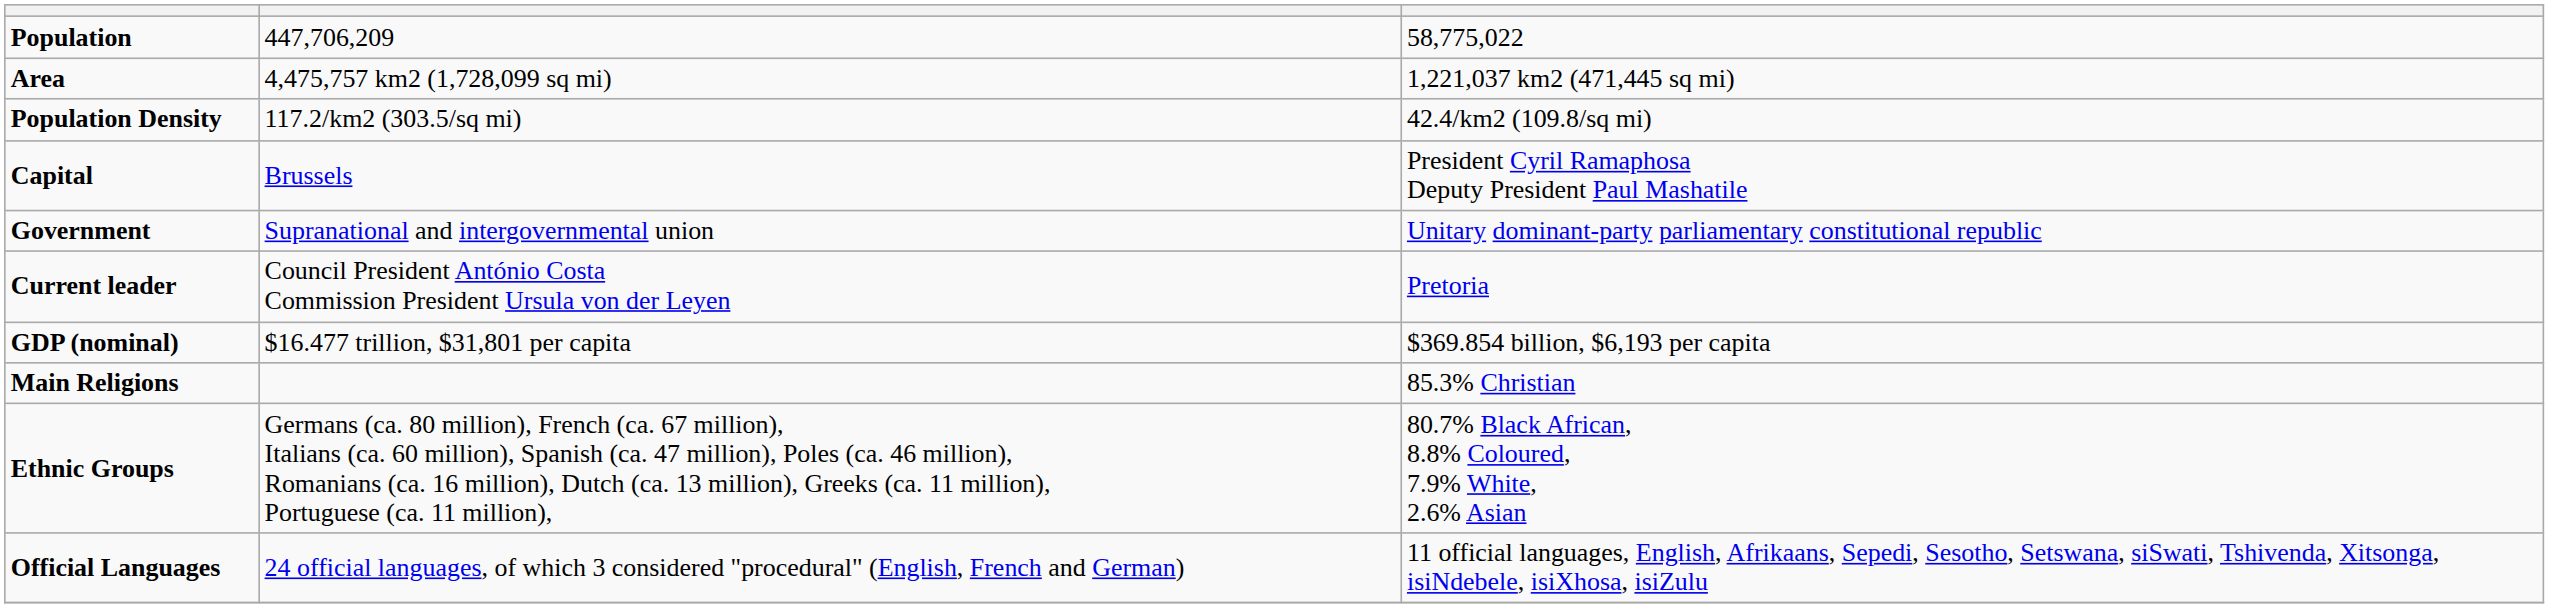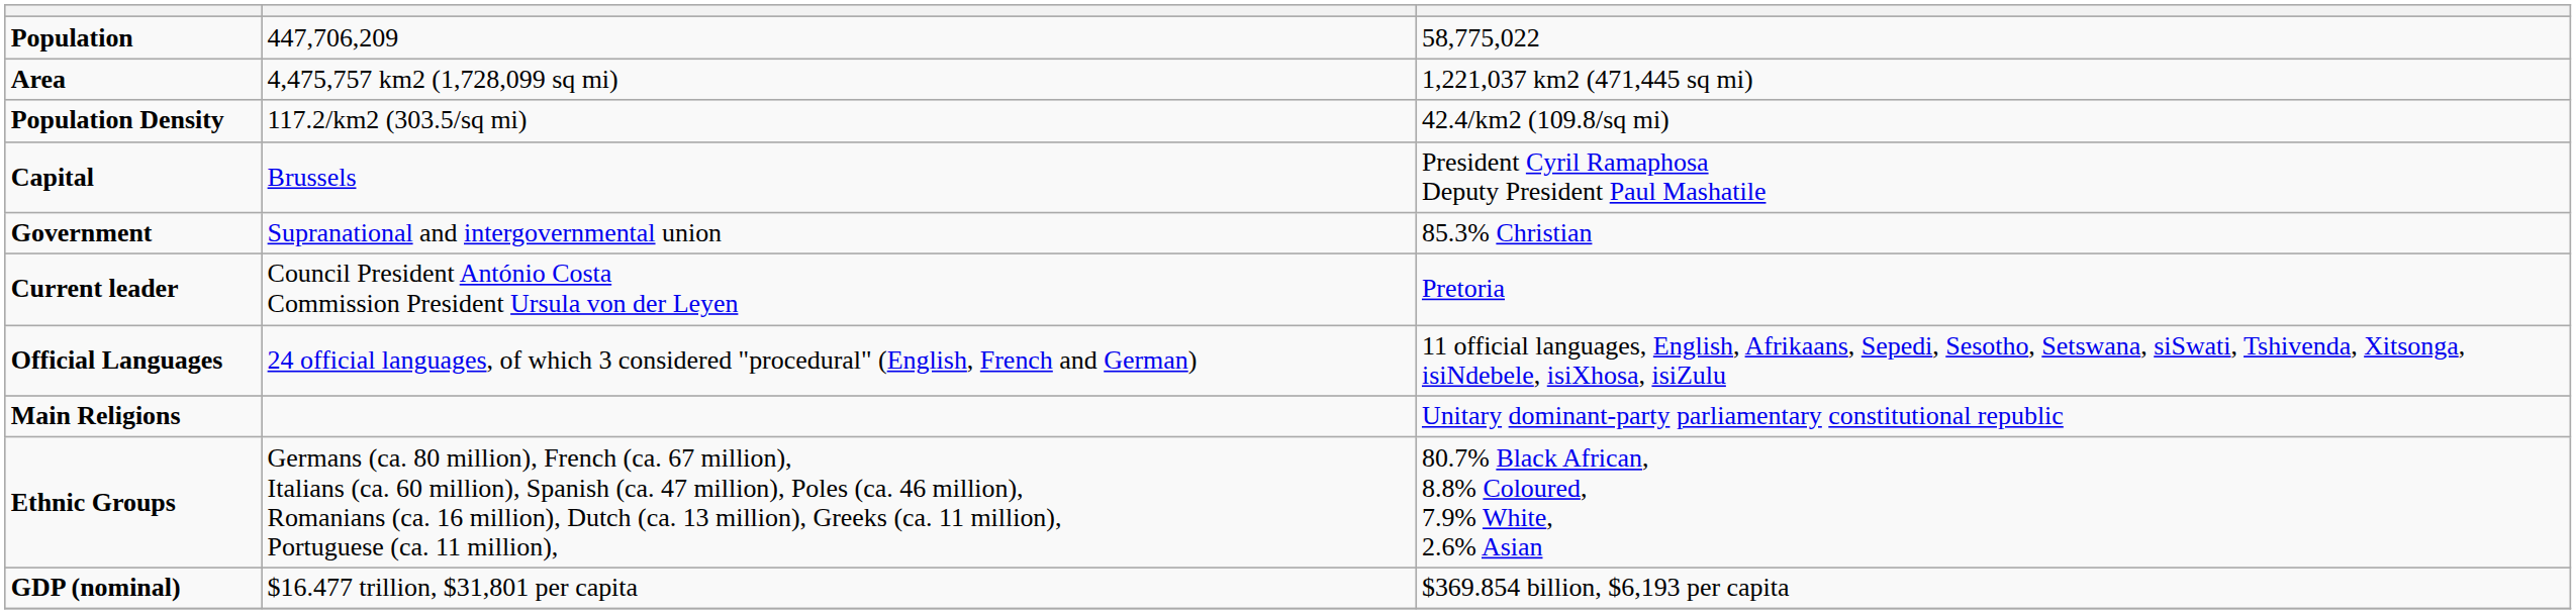 <table class="wikitable">
 <tr>
 <th style="width:10%;"></th>
 <th style="width:45%;"></th>
 <th style="width:45%;"></th>
 </tr>
 <tr>
 <td><strong>Population</strong></td>
 <td>447,706,209</td>
 <td>58,775,022</td>
 </tr>
 <tr>
 <td><strong>Area</strong></td>
 <td>4,475,757 km2 (1,728,099 sq mi)</td>
 <td>1,221,037 km2 (471,445 sq mi)</td>
 </tr>
 <tr>
 <td><strong>Population Density</strong></td>
 <td>117.2/km2 (303.5/sq mi)</td>
 <td>42.4/km2 (109.8/sq mi)</td>
 </tr>
 <tr>
 <td><strong>Capital</strong></td>
 <td><a href='#'>Brussels</a></td>
 <td>President <a href='#'>Cyril Ramaphosa</a> <br>Deputy President <a href='#'>Paul Mashatile</a></td>
 </tr>
 <tr>
 <td><strong>Government</strong></td>
 <td><a href='#'>Supranational</a> and <a href='#'>intergovernmental</a> union</td>
-<td><a href='#'>Unitary</a> <a href='#'>dominant-party</a> <a href='#'>parliamentary</a> <a href='#'>constitutional republic</a></td>
+<td>85.3% <a href='#'>Christian</a><br></td>
 </tr>
 <tr>
 <td><strong>Current leader</strong></td>
 <td>Council President <a href='#'>António Costa</a><br>Commission President <a href='#'>Ursula von der Leyen</a></td>
 <td><a href='#'>Pretoria</a></td>
 </tr>
 <tr>
-<td><strong>GDP (nominal)</strong></td>
-<td>$16.477 trillion, $31,801 per capita</td>
-<td>$369.854 billion, $6,193 per capita</td>
+<td><strong>Official Languages</strong></td>
+<td><a href='#'>24 official languages</a>, of which 3 considered "procedural" (<a href='#'>English</a>, <a href='#'>French</a> and <a href='#'>German</a>)</td>
+<td Languages of the South Africa>11 official languages, <a href='#'>English</a>, <a href='#'>Afrikaans</a>, <a href='#'>Sepedi</a>, <a href='#'>Sesotho</a>, <a href='#'>Setswana</a>, <a href='#'>siSwati</a>, <a href='#'>Tshivenda</a>, <a href='#'>Xitsonga</a>, <a href='#'>isiNdebele</a>, <a href='#'>isiXhosa</a>, <a href='#'>isiZulu</a></td>
 </tr>
 <tr>
 <td><strong>Main Religions</strong></td>
 <td></td>
-<td>85.3% <a href='#'>Christian</a><br></td>
+<td><a href='#'>Unitary</a> <a href='#'>dominant-party</a> <a href='#'>parliamentary</a> <a href='#'>constitutional republic</a></td>
 </tr>
 <tr>
 <td><strong>Ethnic Groups</strong></td>
 <td>Germans (ca. 80 million), French (ca. 67 million),<br> Italians (ca. 60 million), Spanish (ca. 47 million), Poles (ca. 46 million),<br> Romanians (ca. 16 million), Dutch (ca. 13 million), Greeks (ca. 11 million),<br> Portuguese (ca. 11 million),</td>
 <td>80.7% <a href='#'>Black African</a>, <br> 8.8% <a href='#'>Coloured</a>, <br> 7.9% <a href='#'>White</a>, <br> 2.6% <a href='#'>Asian</a></td>
 </tr>
 <tr>
-<td><strong>Official Languages</strong></td>
-<td><a href='#'>24 official languages</a>, of which 3 considered "procedural" (<a href='#'>English</a>, <a href='#'>French</a> and <a href='#'>German</a>)</td>
-<td Languages of the South Africa>11 official languages, <a href='#'>English</a>, <a href='#'>Afrikaans</a>, <a href='#'>Sepedi</a>, <a href='#'>Sesotho</a>, <a href='#'>Setswana</a>, <a href='#'>siSwati</a>, <a href='#'>Tshivenda</a>, <a href='#'>Xitsonga</a>, <a href='#'>isiNdebele</a>, <a href='#'>isiXhosa</a>, <a href='#'>isiZulu</a></td>
+<td><strong>GDP (nominal)</strong></td>
+<td>$16.477 trillion, $31,801 per capita</td>
+<td>$369.854 billion, $6,193 per capita</td>
 </tr>
 <tr>
 </tr>
 </table>
